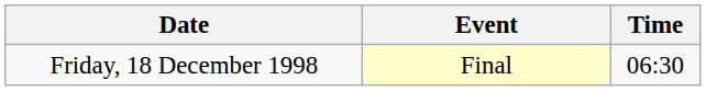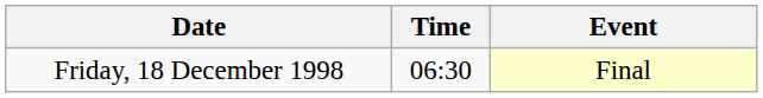 <table class = "wikitable" style="text-align:center;">
 <tr>
 <th width=220>Date</th>
+<th width=50>Time</th>
 <th width=150>Event</th>
-<th width=50>Time</th>
 </tr>
 <tr>
 <td>Friday, 18 December 1998</td>
+<td>06:30</td>
 <td bgcolor=ffffcc>Final</td>
-<td>06:30</td>
 </tr>
 </table>
